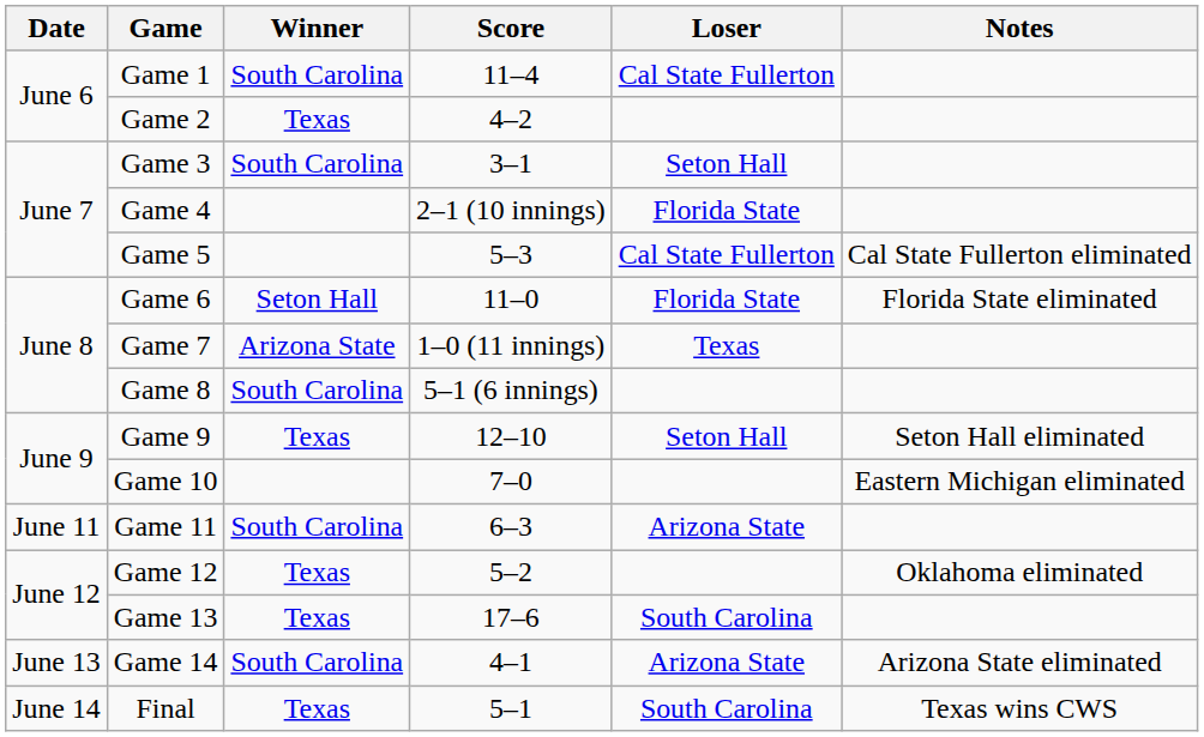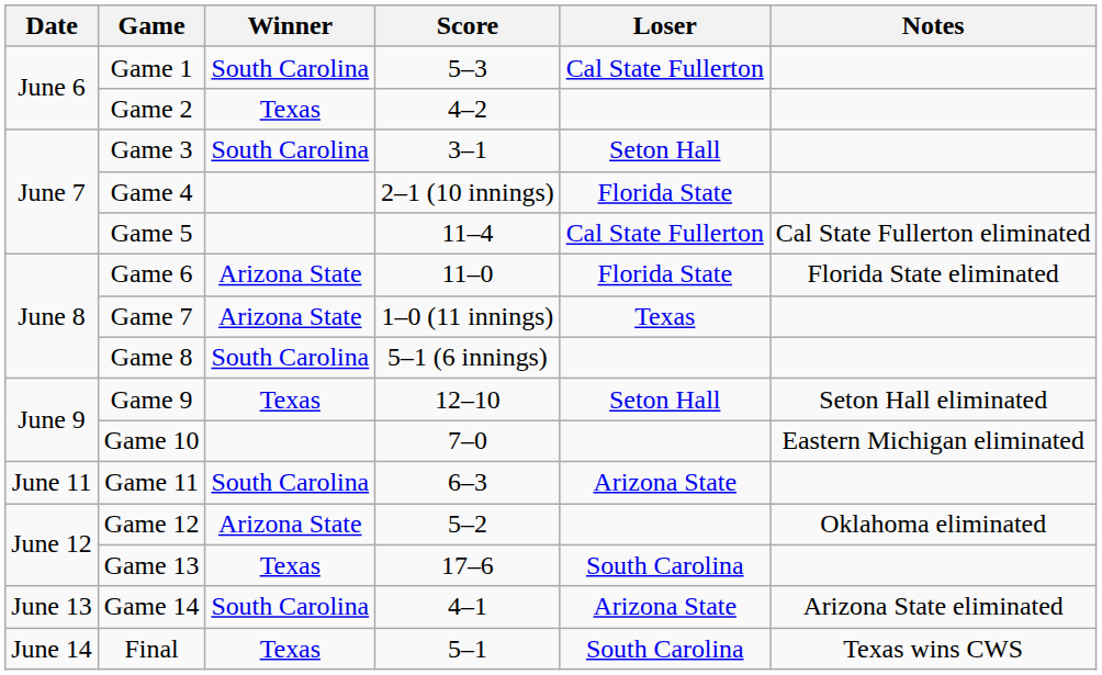 <table class="wikitable">
 <tr>
 <th>Date</th>
 <th>Game</th>
 <th>Winner</th>
 <th>Score</th>
 <th>Loser</th>
 <th>Notes</th>
 </tr>
 <tr align=center>
 <td rowspan=2>June 6</td>
 <td>Game 1</td>
 <td><a href='#'>South Carolina</a></td>
-<td>11–4</td>
+<td>5–3</td>
 <td><a href='#'>Cal State Fullerton</a></td>
 <td></td>
 </tr>
 <tr align=center>
 <td>Game 2</td>
 <td><a href='#'>Texas</a></td>
 <td>4–2</td>
 <td></td>
 <td></td>
 </tr>
 <tr align=center>
 <td rowspan=3>June 7</td>
 <td>Game 3</td>
 <td><a href='#'>South Carolina</a></td>
 <td>3–1</td>
 <td><a href='#'>Seton Hall</a></td>
 <td></td>
 </tr>
 <tr align=center>
 <td>Game 4</td>
 <td></td>
 <td>2–1 (10 innings)</td>
 <td><a href='#'>Florida State</a></td>
 <td></td>
 </tr>
 <tr align=center>
 <td>Game 5</td>
 <td></td>
-<td>5–3</td>
+<td>11–4</td>
 <td><a href='#'>Cal State Fullerton</a></td>
 <td>Cal State Fullerton eliminated</td>
 </tr>
 <tr align=center>
 <td rowspan=3>June 8</td>
 <td>Game 6</td>
-<td><a href='#'>Seton Hall</a></td>
+<td><a href='#'>Arizona State</a></td>
 <td>11–0</td>
 <td><a href='#'>Florida State</a></td>
 <td>Florida State eliminated</td>
 </tr>
 <tr align=center>
 <td>Game 7</td>
 <td><a href='#'>Arizona State</a></td>
 <td>1–0 (11 innings)</td>
 <td><a href='#'>Texas</a></td>
 <td></td>
 </tr>
 <tr align=center>
 <td>Game 8</td>
 <td><a href='#'>South Carolina</a></td>
 <td>5–1 (6 innings)</td>
 <td></td>
 <td></td>
 </tr>
 <tr align=center>
 <td rowspan=2>June 9</td>
 <td>Game 9</td>
 <td><a href='#'>Texas</a></td>
 <td>12–10</td>
 <td><a href='#'>Seton Hall</a></td>
 <td>Seton Hall eliminated</td>
 </tr>
 <tr align=center>
 <td>Game 10</td>
 <td></td>
 <td>7–0</td>
 <td></td>
 <td>Eastern Michigan eliminated</td>
 </tr>
 <tr align=center>
 <td>June 11</td>
 <td>Game 11</td>
 <td><a href='#'>South Carolina</a></td>
 <td>6–3</td>
 <td><a href='#'>Arizona State</a></td>
 <td></td>
 </tr>
 <tr align=center>
 <td rowspan=2>June 12</td>
 <td>Game 12</td>
-<td><a href='#'>Texas</a></td>
+<td><a href='#'>Arizona State</a></td>
 <td>5–2</td>
 <td></td>
 <td>Oklahoma eliminated</td>
 </tr>
 <tr align=center>
 <td>Game 13</td>
 <td><a href='#'>Texas</a></td>
 <td>17–6</td>
 <td><a href='#'>South Carolina</a></td>
 <td></td>
 </tr>
 <tr align=center>
 <td>June 13</td>
 <td>Game 14</td>
 <td><a href='#'>South Carolina</a></td>
 <td>4–1</td>
 <td><a href='#'>Arizona State</a></td>
 <td>Arizona State eliminated</td>
 </tr>
 <tr align=center>
 <td>June 14</td>
 <td>Final</td>
 <td><a href='#'>Texas</a></td>
 <td>5–1</td>
 <td><a href='#'>South Carolina</a></td>
 <td>Texas wins CWS</td>
 </tr>
 </table>
